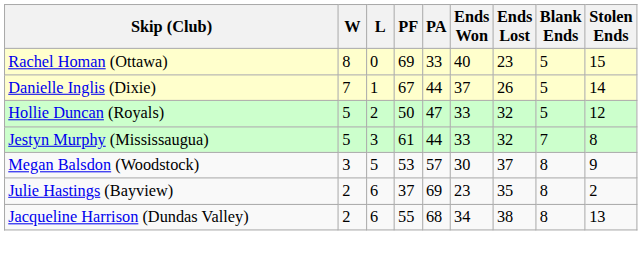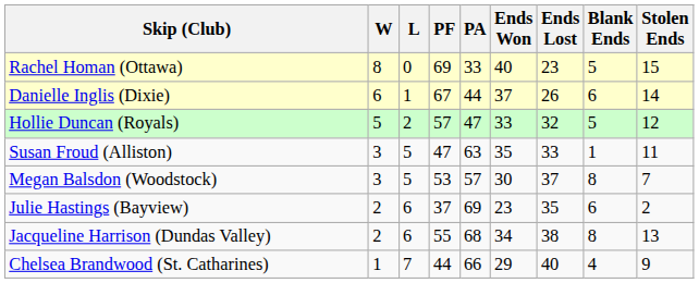 <table class="wikitable">
 <tr>
 <th bgcolor="#efefef" width="320">Skip (Club)</th>
 <th bgcolor="#efefef" width="20">W</th>
 <th bgcolor="#efefef" width="20">L</th>
 <th bgcolor="#efefef" width="20">PF</th>
 <th bgcolor="#efefef" width="20">PA</th>
 <th bgcolor="#efefef" width="20">Ends <br> Won</th>
 <th bgcolor="#efefef" width="20">Ends <br> Lost</th>
 <th bgcolor="#efefef" width="20">Blank <br> Ends</th>
 <th bgcolor="#efefef" width="20">Stolen <br> Ends<br></th>
 </tr>
 <tr bgcolor=#ffffcc>
 <td><a href='#'>Rachel Homan</a> (Ottawa)</td>
 <td>8</td>
 <td>0</td>
 <td>69</td>
 <td>33</td>
 <td>40</td>
 <td>23</td>
 <td>5</td>
 <td>15</td>
 </tr>
 <tr bgcolor=#ffffcc>
 <td><a href='#'>Danielle Inglis</a> (Dixie)</td>
-<td>7</td>
+<td>6</td>
 <td>1</td>
 <td>67</td>
 <td>44</td>
 <td>37</td>
 <td>26</td>
-<td>5</td>
+<td>6</td>
 <td>14</td>
 </tr>
 <tr bgcolor=#ccffcc>
 <td><a href='#'>Hollie Duncan</a> (Royals)</td>
 <td>5</td>
 <td>2</td>
-<td>50</td>
+<td>57</td>
 <td>47</td>
 <td>33</td>
 <td>32</td>
 <td>5</td>
 <td>12</td>
 </tr>
-<tr bgcolor=#ccffcc>
-<td><a href='#'>Jestyn Murphy</a> (Mississaugua)</td>
+<tr>
+<td><a href='#'>Susan Froud</a> (Alliston)</td>
+<td>3</td>
 <td>5</td>
-<td>3</td>
-<td>61</td>
-<td>44</td>
+<td>47</td>
+<td>63</td>
+<td>35</td>
 <td>33</td>
-<td>32</td>
-<td>7</td>
-<td>8</td>
+<td>1</td>
+<td>11</td>
 </tr>
 <tr>
 <td><a href='#'>Megan Balsdon</a> (Woodstock)</td>
 <td>3</td>
 <td>5</td>
 <td>53</td>
 <td>57</td>
 <td>30</td>
 <td>37</td>
 <td>8</td>
-<td>9</td>
+<td>7</td>
 </tr>
 <tr>
 <td><a href='#'>Julie Hastings</a> (Bayview)</td>
 <td>2</td>
 <td>6</td>
 <td>37</td>
 <td>69</td>
 <td>23</td>
 <td>35</td>
-<td>8</td>
+<td>6</td>
 <td>2</td>
 </tr>
 <tr>
 <td><a href='#'>Jacqueline Harrison</a> (Dundas Valley)</td>
 <td>2</td>
 <td>6</td>
 <td>55</td>
 <td>68</td>
 <td>34</td>
 <td>38</td>
 <td>8</td>
 <td>13</td>
 </tr>
+<tr>
+<td><a href='#'>Chelsea Brandwood</a> (St. Catharines)</td>
+<td>1</td>
+<td>7</td>
+<td>44</td>
+<td>66</td>
+<td>29</td>
+<td>40</td>
+<td>4</td>
+<td>9<br></td>
+</tr>
 </table>
